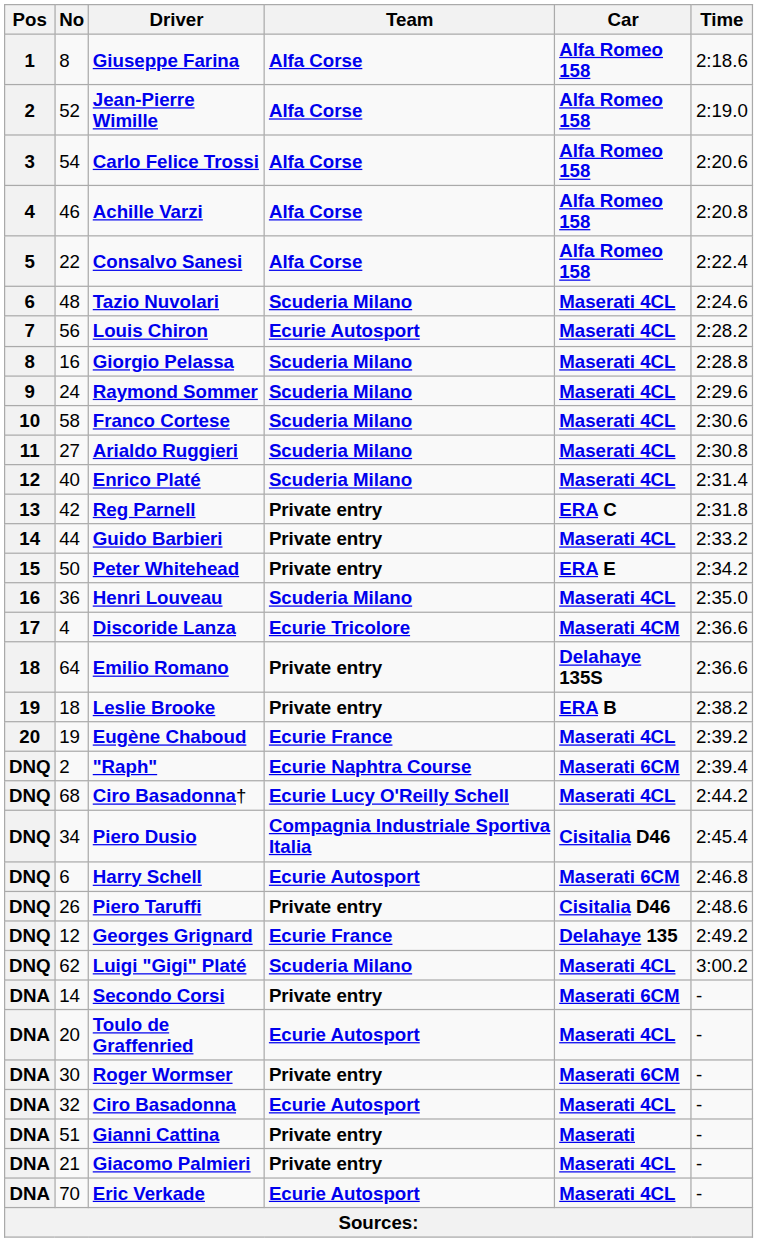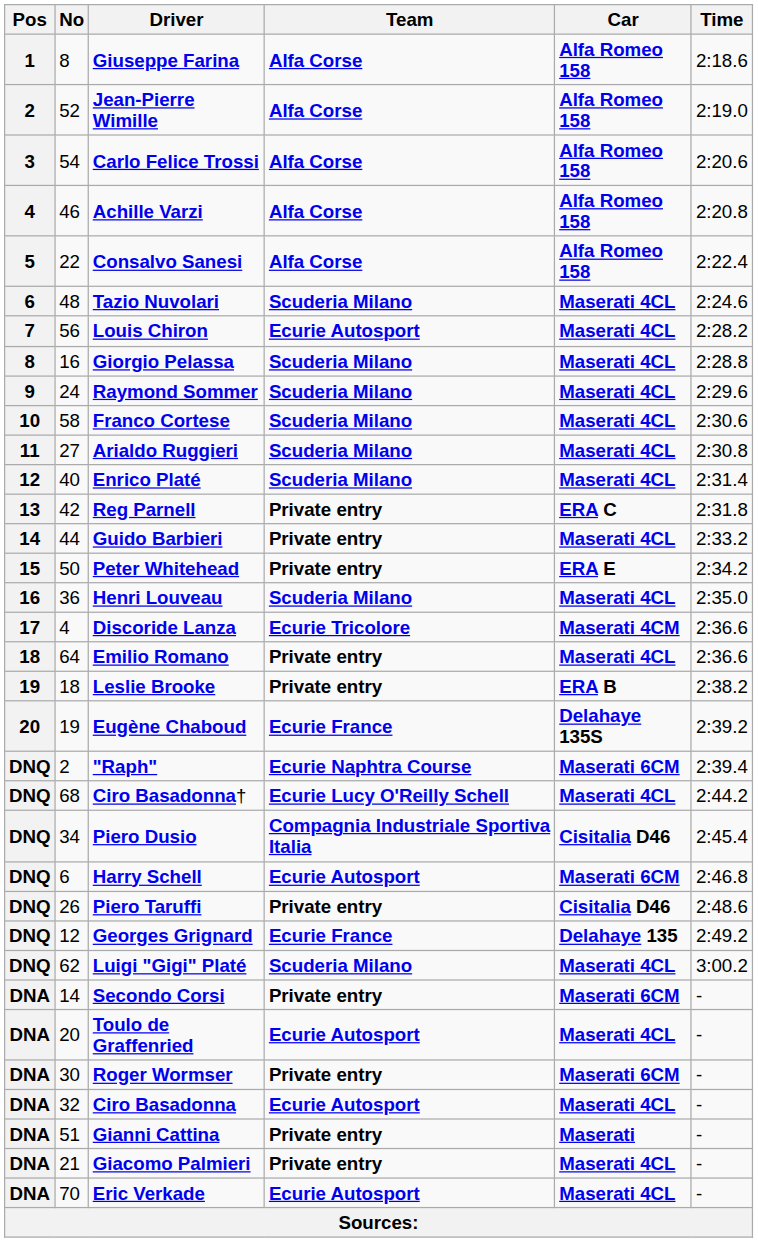 <table class="wikitable" style="font-size: 95%;">
 <tr>
 <th>Pos</th>
 <th>No</th>
 <th>Driver</th>
 <th>Team</th>
 <th>Car</th>
 <th>Time</th>
 </tr>
 <tr>
 <th>1</th>
 <td>8</td>
 <td> <strong><a href='#'>Giuseppe Farina</a></strong></td>
 <td><strong><a href='#'>Alfa Corse</a></strong></td>
 <td><strong><a href='#'>Alfa Romeo 158</a></strong></td>
 <td>2:18.6</td>
 </tr>
 <tr>
 <th>2</th>
 <td>52</td>
 <td> <strong><a href='#'>Jean-Pierre Wimille</a></strong></td>
 <td><strong><a href='#'>Alfa Corse</a></strong></td>
 <td><strong><a href='#'>Alfa Romeo 158</a></strong></td>
 <td>2:19.0</td>
 </tr>
 <tr>
 <th>3</th>
 <td>54</td>
 <td> <strong><a href='#'>Carlo Felice Trossi</a></strong></td>
 <td><strong><a href='#'>Alfa Corse</a></strong></td>
 <td><strong><a href='#'>Alfa Romeo 158</a></strong></td>
 <td>2:20.6</td>
 </tr>
 <tr>
 <th>4</th>
 <td>46</td>
 <td> <strong><a href='#'>Achille Varzi</a></strong></td>
 <td><strong><a href='#'>Alfa Corse</a></strong></td>
 <td><strong><a href='#'>Alfa Romeo 158</a></strong></td>
 <td>2:20.8</td>
 </tr>
 <tr>
 <th>5</th>
 <td>22</td>
 <td> <strong><a href='#'>Consalvo Sanesi</a></strong></td>
 <td><strong><a href='#'>Alfa Corse</a></strong></td>
 <td><strong><a href='#'>Alfa Romeo 158</a></strong></td>
 <td>2:22.4</td>
 </tr>
 <tr>
 <th>6</th>
 <td>48</td>
 <td> <strong><a href='#'>Tazio Nuvolari</a></strong></td>
 <td><strong><a href='#'>Scuderia Milano</a></strong></td>
 <td><strong><a href='#'>Maserati 4CL</a></strong></td>
 <td>2:24.6</td>
 </tr>
 <tr>
 <th>7</th>
 <td>56</td>
 <td> <strong><a href='#'>Louis Chiron</a></strong></td>
 <td><strong><a href='#'>Ecurie Autosport</a></strong></td>
 <td><strong><a href='#'>Maserati 4CL</a></strong></td>
 <td>2:28.2</td>
 </tr>
 <tr>
 <th>8</th>
 <td>16</td>
 <td> <strong><a href='#'>Giorgio Pelassa</a></strong></td>
 <td><strong><a href='#'>Scuderia Milano</a></strong></td>
 <td><strong><a href='#'>Maserati 4CL</a></strong></td>
 <td>2:28.8</td>
 </tr>
 <tr>
 <th>9</th>
 <td>24</td>
 <td> <strong><a href='#'>Raymond Sommer</a></strong></td>
 <td><strong><a href='#'>Scuderia Milano</a></strong></td>
 <td><strong><a href='#'>Maserati 4CL</a></strong></td>
 <td>2:29.6</td>
 </tr>
 <tr>
 <th>10</th>
 <td>58</td>
 <td> <strong><a href='#'>Franco Cortese</a></strong></td>
 <td><strong><a href='#'>Scuderia Milano</a></strong></td>
 <td><strong><a href='#'>Maserati 4CL</a></strong></td>
 <td>2:30.6</td>
 </tr>
 <tr>
 <th>11</th>
 <td>27</td>
 <td> <strong><a href='#'>Arialdo Ruggieri</a></strong></td>
 <td><strong><a href='#'>Scuderia Milano</a></strong></td>
 <td><strong><a href='#'>Maserati 4CL</a></strong></td>
 <td>2:30.8</td>
 </tr>
 <tr>
 <th>12</th>
 <td>40</td>
 <td> <strong><a href='#'>Enrico Platé</a></strong></td>
 <td><strong><a href='#'>Scuderia Milano</a></strong></td>
 <td><strong><a href='#'>Maserati 4CL</a></strong></td>
 <td>2:31.4</td>
 </tr>
 <tr>
 <th>13</th>
 <td>42</td>
 <td> <strong><a href='#'>Reg Parnell</a></strong></td>
 <td><strong>Private entry</strong></td>
 <td><strong><a href='#'>ERA</a> C</strong></td>
 <td>2:31.8</td>
 </tr>
 <tr>
 <th>14</th>
 <td>44</td>
 <td> <strong><a href='#'>Guido Barbieri</a></strong></td>
 <td><strong>Private entry</strong></td>
 <td><strong><a href='#'>Maserati 4CL</a></strong></td>
 <td>2:33.2</td>
 </tr>
 <tr>
 <th>15</th>
 <td>50</td>
 <td> <strong><a href='#'>Peter Whitehead</a></strong></td>
 <td><strong>Private entry</strong></td>
 <td><strong><a href='#'>ERA</a> E</strong></td>
 <td>2:34.2</td>
 </tr>
 <tr>
 <th>16</th>
 <td>36</td>
 <td> <strong><a href='#'>Henri Louveau</a></strong></td>
 <td><strong><a href='#'>Scuderia Milano</a></strong></td>
 <td><strong><a href='#'>Maserati 4CL</a></strong></td>
 <td>2:35.0</td>
 </tr>
 <tr>
 <th>17</th>
 <td>4</td>
 <td> <strong><a href='#'>Discoride Lanza</a></strong></td>
 <td><strong><a href='#'>Ecurie Tricolore</a></strong></td>
 <td><strong><a href='#'>Maserati 4CM</a></strong></td>
 <td>2:36.6</td>
 </tr>
 <tr>
 <th>18</th>
 <td>64</td>
 <td> <strong><a href='#'>Emilio Romano</a></strong></td>
 <td><strong>Private entry</strong></td>
-<td><strong><a href='#'>Delahaye</a> 135S</strong></td>
+<td><strong><a href='#'>Maserati 4CL</a></strong></td>
 <td>2:36.6</td>
 </tr>
 <tr>
 <th>19</th>
 <td>18</td>
 <td> <strong><a href='#'>Leslie Brooke</a></strong></td>
 <td><strong>Private entry</strong></td>
 <td><strong><a href='#'>ERA</a> B</strong></td>
 <td>2:38.2</td>
 </tr>
 <tr>
 <th>20</th>
 <td>19</td>
 <td> <strong><a href='#'>Eugène Chaboud</a></strong></td>
 <td><strong><a href='#'>Ecurie France</a></strong></td>
-<td><strong><a href='#'>Maserati 4CL</a></strong></td>
+<td><strong><a href='#'>Delahaye</a> 135S</strong></td>
 <td>2:39.2</td>
 </tr>
 <tr>
 <th>DNQ</th>
 <td>2</td>
 <td> <strong><a href='#'>"Raph"</a></strong></td>
 <td><strong><a href='#'>Ecurie Naphtra Course</a></strong></td>
 <td><strong><a href='#'>Maserati 6CM</a></strong></td>
 <td>2:39.4</td>
 </tr>
 <tr>
 <th>DNQ</th>
 <td>68</td>
 <td> <strong><a href='#'>Ciro Basadonna</a></strong>†</td>
 <td><strong><a href='#'>Ecurie Lucy O'Reilly Schell</a></strong></td>
 <td><strong><a href='#'>Maserati 4CL</a></strong></td>
 <td>2:44.2</td>
 </tr>
 <tr>
 <th>DNQ</th>
 <td>34</td>
 <td> <strong><a href='#'>Piero Dusio</a></strong></td>
 <td><strong><a href='#'>Compagnia Industriale Sportiva Italia</a></strong></td>
 <td><strong><a href='#'>Cisitalia</a> D46</strong></td>
 <td>2:45.4</td>
 </tr>
 <tr>
 <th>DNQ</th>
 <td>6</td>
 <td> <strong><a href='#'>Harry Schell</a></strong></td>
 <td><strong><a href='#'>Ecurie Autosport</a></strong></td>
 <td><strong><a href='#'>Maserati 6CM</a></strong></td>
 <td>2:46.8</td>
 </tr>
 <tr>
 <th>DNQ</th>
 <td>26</td>
 <td> <strong><a href='#'>Piero Taruffi</a></strong></td>
 <td><strong>Private entry</strong></td>
 <td><strong><a href='#'>Cisitalia</a> D46</strong></td>
 <td>2:48.6</td>
 </tr>
 <tr>
 <th>DNQ</th>
 <td>12</td>
 <td> <strong><a href='#'>Georges Grignard</a></strong></td>
 <td><strong><a href='#'>Ecurie France</a></strong></td>
 <td><strong><a href='#'>Delahaye</a> 135</strong></td>
 <td>2:49.2</td>
 </tr>
 <tr>
 <th>DNQ</th>
 <td>62</td>
 <td> <strong><a href='#'>Luigi "Gigi" Platé</a></strong></td>
 <td><strong><a href='#'>Scuderia Milano</a></strong></td>
 <td><strong><a href='#'>Maserati 4CL</a></strong></td>
 <td>3:00.2</td>
 </tr>
 <tr>
 <th>DNA</th>
 <td>14</td>
 <td><strong> <a href='#'>Secondo Corsi</a></strong></td>
 <td><strong>Private entry</strong></td>
 <td><strong><a href='#'>Maserati 6CM</a></strong></td>
 <td>-</td>
 </tr>
 <tr>
 <th>DNA</th>
 <td>20</td>
 <td> <strong><a href='#'>Toulo de Graffenried</a></strong></td>
 <td><strong><a href='#'>Ecurie Autosport</a></strong></td>
 <td><strong><a href='#'>Maserati 4CL</a></strong></td>
 <td>-</td>
 </tr>
 <tr>
 <th>DNA</th>
 <td>30</td>
 <td> <strong><a href='#'>Roger Wormser</a></strong></td>
 <td><strong>Private entry</strong></td>
 <td><strong><a href='#'>Maserati 6CM</a></strong></td>
 <td>-</td>
 </tr>
 <tr>
 <th>DNA</th>
 <td>32</td>
 <td> <strong><a href='#'>Ciro Basadonna</a></strong></td>
 <td><strong><a href='#'>Ecurie Autosport</a></strong></td>
 <td><strong><a href='#'>Maserati 4CL</a></strong></td>
 <td>-</td>
 </tr>
 <tr>
 <th>DNA</th>
 <td>51</td>
 <td><strong> <a href='#'>Gianni Cattina</a></strong></td>
 <td><strong>Private entry</strong></td>
 <td><strong><a href='#'>Maserati</a></strong></td>
 <td>-</td>
 </tr>
 <tr>
 <th>DNA</th>
 <td>21</td>
 <td><strong> <a href='#'>Giacomo Palmieri</a></strong></td>
 <td><strong>Private entry</strong></td>
 <td><strong><a href='#'>Maserati 4CL</a></strong></td>
 <td>-</td>
 </tr>
 <tr>
 <th>DNA</th>
 <td>70</td>
 <td><strong> <a href='#'>Eric Verkade</a></strong></td>
 <td><strong><a href='#'>Ecurie Autosport</a></strong></td>
 <td><strong><a href='#'>Maserati 4CL</a></strong></td>
 <td>-</td>
 </tr>
 <tr>
 <th colspan="6">Sources:</th>
 </tr>
 </table>
